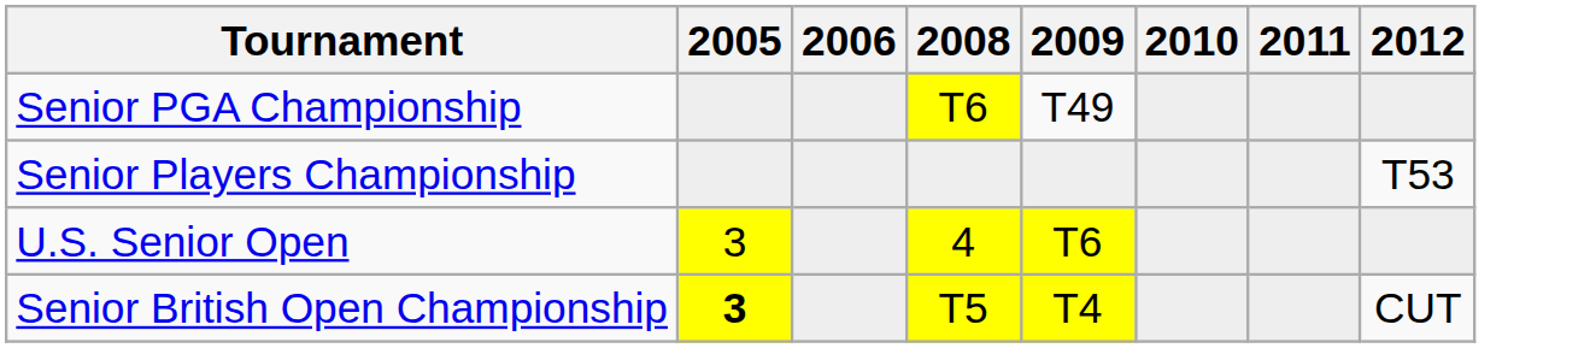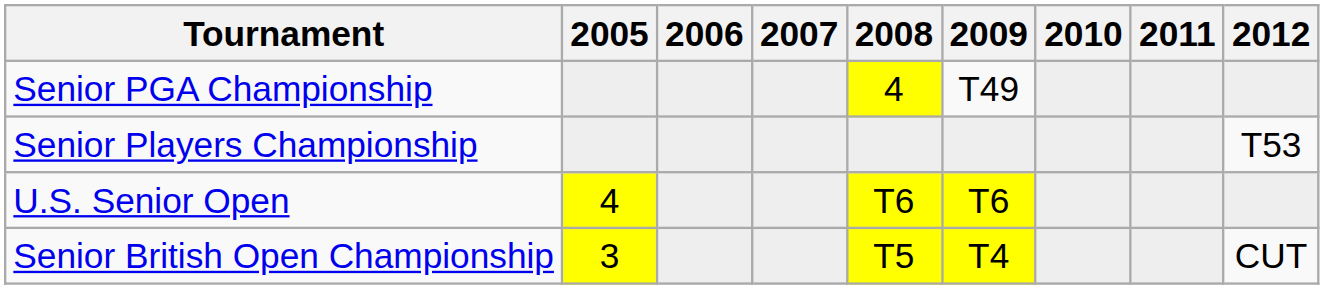 <table class="wikitable" style="font-size:95%;text-align:center;">
 <tr>
 <th>Tournament</th>
 <th>2005</th>
 <th>2006</th>
+<th>2007</th>
 <th>2008</th>
 <th>2009</th>
 <th>2010</th>
 <th>2011</th>
 <th>2012</th>
 </tr>
 <tr>
 <td align=left><a href='#'>Senior PGA Championship</a></td>
 <td style="background:#eeeeee;"></td>
 <td style="background:#eeeeee;"></td>
-<td style="background:yellow;">T6</td>
+<td style="background:#eeeeee;"></td>
+<td style="background:yellow;">4</td>
 <td>T49</td>
 <td style="background:#eeeeee;"></td>
 <td style="background:#eeeeee;"></td>
 <td style="background:#eeeeee;"></td>
 </tr>
 <tr>
 <td align=left><a href='#'>Senior Players Championship</a></td>
 <td style="background:#eeeeee;"></td>
 <td style="background:#eeeeee;"></td>
 <td style="background:#eeeeee;"></td>
 <td style="background:#eeeeee;"></td>
 <td style="background:#eeeeee;"></td>
 <td style="background:#eeeeee;"></td>
+<td style="background:#eeeeee;"></td>
 <td>T53</td>
 </tr>
 <tr>
 <td align=left><a href='#'>U.S. Senior Open</a></td>
-<td style="background:yellow;">3</td>
+<td style="background:yellow;">4</td>
 <td style="background:#eeeeee;"></td>
-<td style="background:yellow;">4</td>
+<td style="background:#eeeeee;"></td>
+<td style="background:yellow;">T6</td>
 <td style="background:yellow;">T6</td>
 <td style="background:#eeeeee;"></td>
 <td style="background:#eeeeee;"></td>
 <td style="background:#eeeeee;"></td>
 </tr>
 <tr>
 <td align=left><a href='#'>Senior British Open Championship</a></td>
-<td style="background:yellow;"><strong>3</strong></td>
+<td style="background:yellow;">3</td>
+<td style="background:#eeeeee;"></td>
 <td style="background:#eeeeee;"></td>
 <td style="background:yellow;">T5</td>
 <td style="background:yellow;">T4</td>
 <td style="background:#eeeeee;"></td>
 <td style="background:#eeeeee;"></td>
 <td>CUT</td>
 </tr>
 </table>
